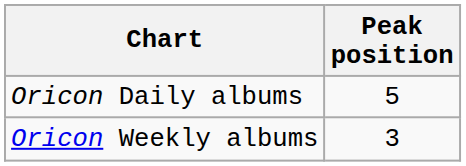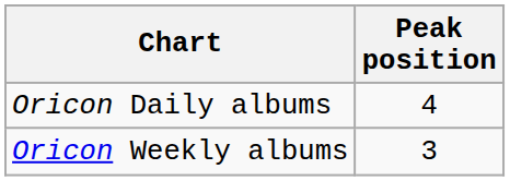 <table class="wikitable sortable">
 <tr>
 <th>Chart</th>
 <th>Peak<br>position</th>
 </tr>
 <tr>
 <td><em>Oricon</em> Daily albums</td>
-<td style="text-align:center;">5</td>
+<td style="text-align:center;">4</td>
 </tr>
 <tr>
 <td><em><a href='#'>Oricon</a></em> Weekly albums</td>
 <td style="text-align:center;">3</td>
 </tr>
 </table>
